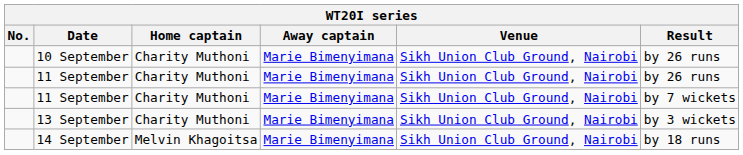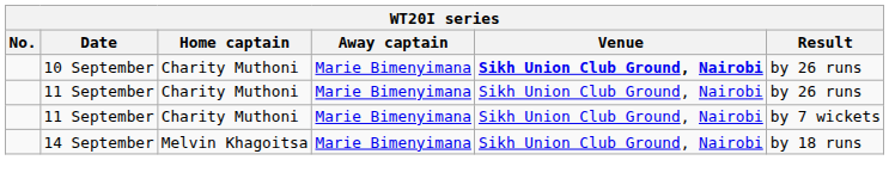 <table class="wikitable">
 <tr>
 <th colspan="6">WT20I series</th>
 </tr>
 <tr>
 <th>No.</th>
 <th>Date</th>
 <th>Home captain</th>
 <th>Away captain</th>
 <th>Venue</th>
 <th>Result</th>
 </tr>
 <tr>
 <td></td>
 <td>10 September</td>
 <td>Charity Muthoni</td>
 <td><a href='#'>Marie Bimenyimana</a></td>
-<td><a href='#'>Sikh Union Club Ground</a>, <a href='#'>Nairobi</a></td>
+<td><strong><a href='#'>Sikh Union Club Ground</a>, <a href='#'>Nairobi</a></strong></td>
 <td> by 26 runs</td>
 </tr>
 <tr>
 <td></td>
 <td>11 September</td>
 <td>Charity Muthoni</td>
 <td><a href='#'>Marie Bimenyimana</a></td>
 <td><a href='#'>Sikh Union Club Ground</a>, <a href='#'>Nairobi</a></td>
 <td> by 26 runs</td>
 </tr>
 <tr>
 <td></td>
 <td>11 September</td>
 <td>Charity Muthoni</td>
 <td><a href='#'>Marie Bimenyimana</a></td>
 <td><a href='#'>Sikh Union Club Ground</a>, <a href='#'>Nairobi</a></td>
 <td> by 7 wickets</td>
 </tr>
 <tr>
 <td></td>
-<td>13 September</td>
-<td>Charity Muthoni</td>
-<td><a href='#'>Marie Bimenyimana</a></td>
-<td><a href='#'>Sikh Union Club Ground</a>, <a href='#'>Nairobi</a></td>
-<td> by 3 wickets</td>
-</tr>
-<tr>
-<td></td>
 <td>14 September</td>
 <td>Melvin Khagoitsa</td>
 <td><a href='#'>Marie Bimenyimana</a></td>
 <td><a href='#'>Sikh Union Club Ground</a>, <a href='#'>Nairobi</a></td>
 <td> by 18 runs</td>
 </tr>
 </table>
